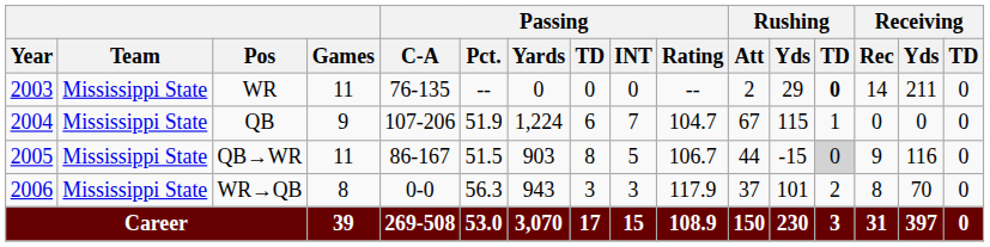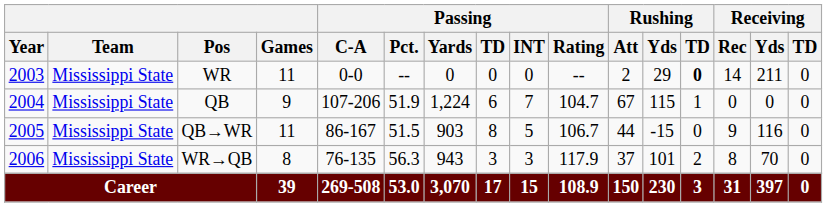 <table class="wikitable" style="text-align:center;">
 <tr>
 <th colspan="4"></th>
 <th colspan="6">Passing</th>
 <th colspan="3">Rushing</th>
 <th colspan="3">Receiving</th>
 </tr>
 <tr>
 <th>Year</th>
 <th>Team</th>
 <th>Pos</th>
 <th>Games</th>
 <th>C-A</th>
 <th>Pct.</th>
 <th>Yards</th>
 <th>TD</th>
 <th>INT</th>
 <th>Rating</th>
 <th>Att</th>
 <th>Yds</th>
 <th>TD</th>
 <th>Rec</th>
 <th>Yds</th>
 <th>TD</th>
 </tr>
 <tr>
 <td><a href='#'>2003</a></td>
 <td><a href='#'>Mississippi State</a></td>
 <td>WR</td>
 <td>11</td>
-<td>76-135</td>
+<td>0-0</td>
 <td>--</td>
 <td>0</td>
 <td>0</td>
 <td>0</td>
 <td>--</td>
 <td>2</td>
 <td>29</td>
 <td><strong>0</strong></td>
 <td>14</td>
 <td>211</td>
 <td>0</td>
 </tr>
 <tr>
 <td><a href='#'>2004</a></td>
 <td><a href='#'>Mississippi State</a></td>
 <td>QB</td>
 <td>9</td>
 <td>107-206</td>
 <td>51.9</td>
 <td>1,224</td>
 <td>6</td>
 <td>7</td>
 <td>104.7</td>
 <td>67</td>
 <td>115</td>
 <td>1</td>
 <td>0</td>
 <td>0</td>
 <td>0</td>
 </tr>
 <tr>
 <td><a href='#'>2005</a></td>
 <td><a href='#'>Mississippi State</a></td>
 <td>QB→WR</td>
 <td>11</td>
 <td>86-167</td>
 <td>51.5</td>
 <td>903</td>
 <td>8</td>
 <td>5</td>
 <td>106.7</td>
 <td>44</td>
 <td>-15</td>
-<td style="background: lightgrey;">0</td>
+<td>0</td>
 <td>9</td>
 <td>116</td>
 <td>0</td>
 </tr>
 <tr>
 <td><a href='#'>2006</a></td>
 <td><a href='#'>Mississippi State</a></td>
 <td>WR→QB</td>
 <td>8</td>
-<td>0-0</td>
+<td>76-135</td>
 <td>56.3</td>
 <td>943</td>
 <td>3</td>
 <td>3</td>
 <td>117.9</td>
 <td>37</td>
 <td>101</td>
 <td>2</td>
 <td>8</td>
 <td>70</td>
 <td>0</td>
 </tr>
 <tr>
 </tr>
 <tr style="background:#660000; font-weight:bold; color:white;">
 <td colspan=3>Career</td>
 <td>39</td>
 <td>269-508</td>
 <td>53.0</td>
 <td>3,070</td>
 <td>17</td>
 <td>15</td>
 <td>108.9</td>
 <td>150</td>
 <td>230</td>
 <td>3</td>
 <td>31</td>
 <td>397</td>
 <td>0</td>
 </tr>
 </table>
